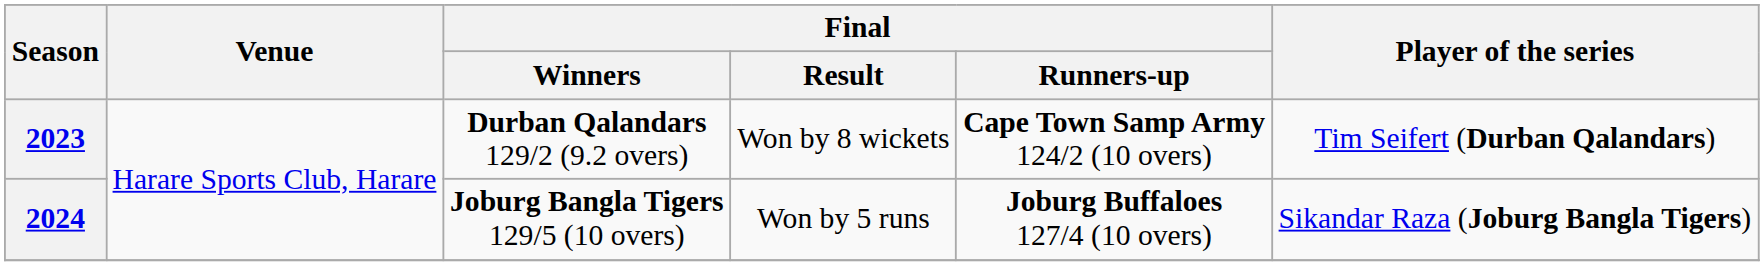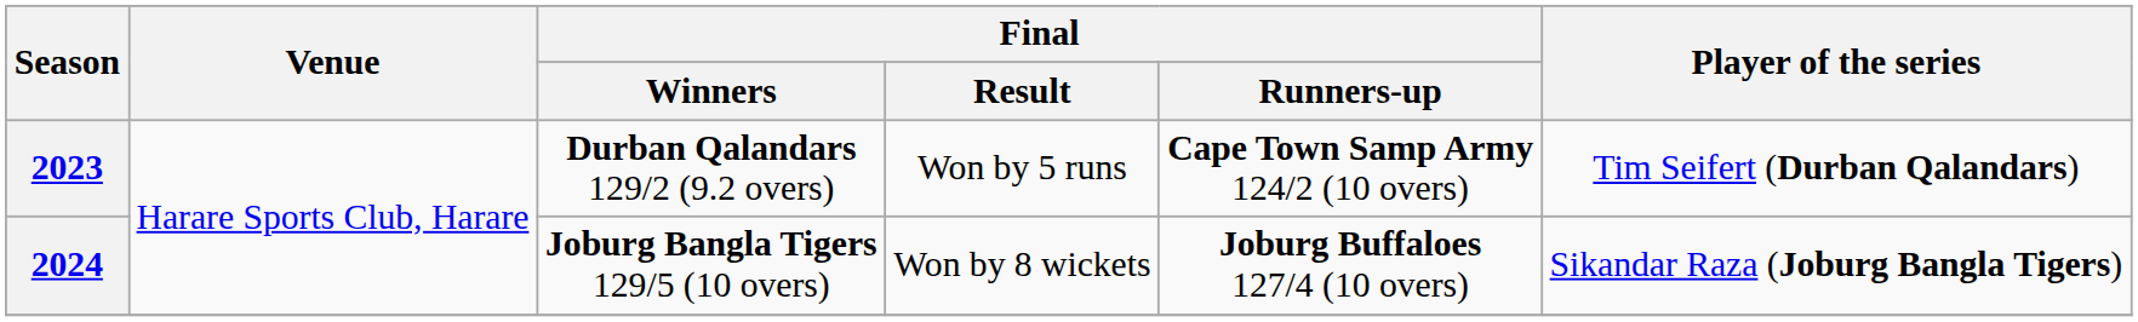 <table class="wikitable" style="text-align:center">
 <tr>
 <th rowspan=2>Season</th>
 <th rowspan="2">Venue</th>
 <th colspan="3">Final</th>
 <th rowspan="2">Player of the series</th>
 </tr>
 <tr>
 <th>Winners</th>
 <th>Result</th>
 <th>Runners-up</th>
 </tr>
 <tr>
 <th><a href='#'>2023</a></th>
 <td rowspan="2"><a href='#'>Harare Sports Club, Harare</a></td>
 <td><strong>Durban Qalandars</strong><br>129/2 (9.2 overs)</td>
-<td>Won by 8 wickets<br></td>
+<td>Won by 5 runs<br></td>
 <td><strong>Cape Town Samp Army</strong><br>124/2 (10 overs)</td>
 <td><a href='#'>Tim Seifert</a> (<strong>Durban Qalandars</strong>)</td>
 </tr>
 <tr>
 <th><a href='#'>2024</a></th>
 <td><strong>Joburg Bangla Tigers</strong><br>129/5 (10 overs)</td>
-<td>Won by 5 runs<br></td>
+<td>Won by 8 wickets<br></td>
 <td><strong>Joburg Buffaloes</strong><br>127/4 (10 overs)</td>
 <td><a href='#'>Sikandar Raza</a> (<strong>Joburg Bangla Tigers</strong>)</td>
 </tr>
 <tr>
 </tr>
 </table>
